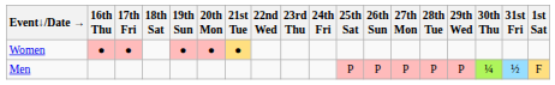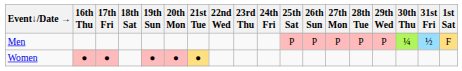 <table class="wikitable" style="margin:0.5em auto; font-size:90%; line-height:1.25em; text-align:center;">
 <tr>
 <th>Event↓/Date →</th>
 <th>16th<br>Thu</th>
 <th>17th<br>Fri</th>
 <th>18th<br>Sat</th>
 <th>19th<br>Sun</th>
 <th>20th<br>Mon</th>
 <th>21st<br>Tue</th>
 <th>22nd<br>Wed</th>
 <th>23rd<br>Thu</th>
 <th>24th<br>Fri</th>
 <th>25th<br>Sat</th>
 <th>26th<br>Sun</th>
 <th>27th<br>Mon</th>
 <th>28th<br>Tue</th>
 <th>29th<br>Wed</th>
 <th>30th<br>Thu</th>
 <th>31st<br>Fri</th>
 <th>1st<br>Sat</th>
 </tr>
 <tr>
+<td style="text-align:left;"><a href='#'>Men</a></td>
+<td></td>
+<td></td>
+<td></td>
+<td></td>
+<td></td>
+<td></td>
+<td></td>
+<td></td>
+<td></td>
+<td bgcolor="#FFBBBB">P</td>
+<td bgcolor="#FFBBBB">P</td>
+<td bgcolor="#FFBBBB">P</td>
+<td bgcolor="#FFBBBB">P</td>
+<td bgcolor="#FFBBBB">P</td>
+<td bgcolor="#AFF55B">¼</td>
+<td bgcolor="#97DEFF">½</td>
+<td bgcolor="#FFDF80">F</td>
+</tr>
+<tr>
 <td style="text-align:left;"><a href='#'>Women</a></td>
 <td bgcolor="#FFBBBB">●</td>
 <td bgcolor="#FFBBBB">●</td>
 <td></td>
 <td bgcolor="#FFBBBB">●</td>
 <td bgcolor="#FFBBBB">●</td>
 <td bgcolor="#FFDF80">●</td>
 <td></td>
 <td></td>
 <td></td>
 <td></td>
 <td></td>
 <td></td>
 <td></td>
 <td></td>
 <td></td>
 <td></td>
 <td></td>
 </tr>
-<tr>
-<td style="text-align:left;"><a href='#'>Men</a></td>
-<td></td>
-<td></td>
-<td></td>
-<td></td>
-<td></td>
-<td></td>
-<td></td>
-<td></td>
-<td></td>
-<td bgcolor="#FFBBBB">P</td>
-<td bgcolor="#FFBBBB">P</td>
-<td bgcolor="#FFBBBB">P</td>
-<td bgcolor="#FFBBBB">P</td>
-<td bgcolor="#FFBBBB">P</td>
-<td bgcolor="#AFF55B">¼</td>
-<td bgcolor="#97DEFF">½</td>
-<td bgcolor="#FFDF80">F</td>
-</tr>
 </table>
